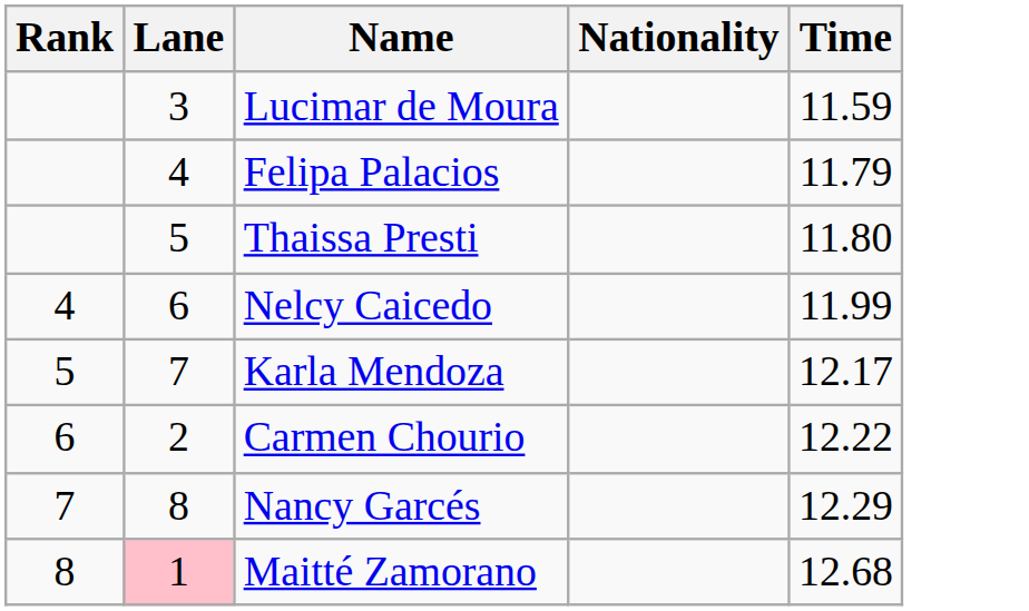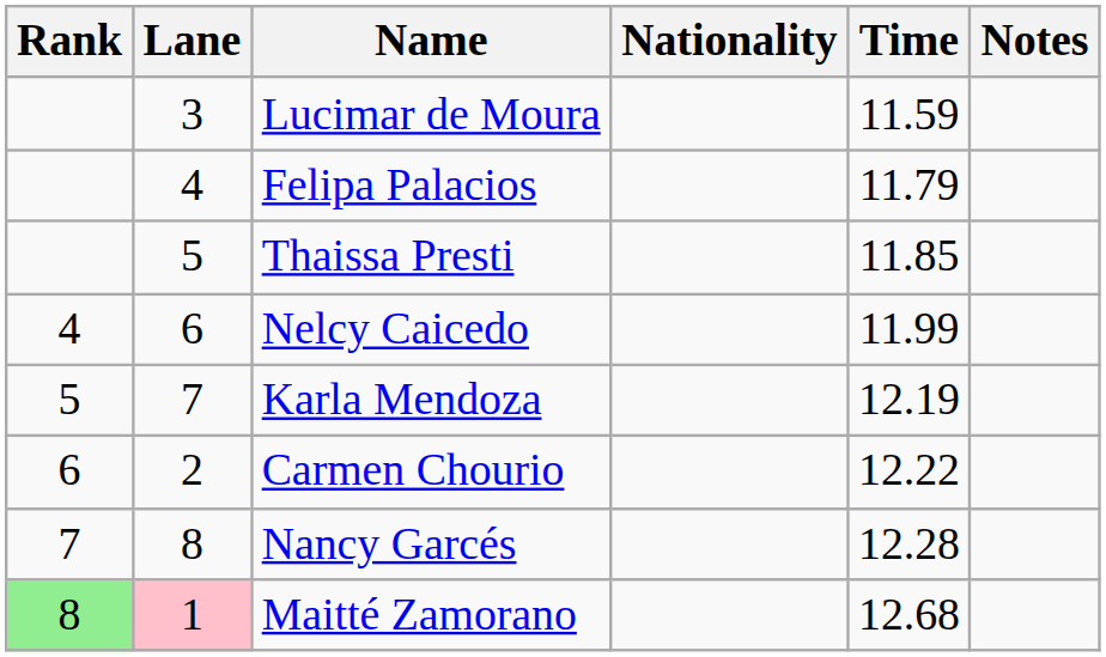 <table class="wikitable sortable" style="text-align:center">
 <tr>
 <th>Rank</th>
 <th>Lane</th>
 <th>Name</th>
 <th>Nationality</th>
 <th>Time</th>
+<th>Notes</th>
 </tr>
 <tr>
 <td></td>
 <td>3</td>
 <td align=left><a href='#'>Lucimar de Moura</a></td>
 <td align=left></td>
 <td>11.59</td>
+<td></td>
 </tr>
 <tr>
 <td></td>
 <td>4</td>
 <td align=left><a href='#'>Felipa Palacios</a></td>
 <td align=left></td>
 <td>11.79</td>
+<td></td>
 </tr>
 <tr>
 <td></td>
 <td>5</td>
 <td align=left><a href='#'>Thaissa Presti</a></td>
 <td align=left></td>
-<td>11.80</td>
+<td>11.85</td>
+<td></td>
 </tr>
 <tr>
 <td>4</td>
 <td>6</td>
 <td align=left><a href='#'>Nelcy Caicedo</a></td>
 <td align=left></td>
 <td>11.99</td>
+<td></td>
 </tr>
 <tr>
 <td>5</td>
 <td>7</td>
 <td align=left><a href='#'>Karla Mendoza</a></td>
 <td align=left></td>
-<td>12.17</td>
+<td>12.19</td>
+<td></td>
 </tr>
 <tr>
 <td>6</td>
 <td>2</td>
 <td align=left><a href='#'>Carmen Chourio</a></td>
 <td align=left></td>
 <td>12.22</td>
+<td></td>
 </tr>
 <tr>
 <td>7</td>
 <td>8</td>
 <td align=left><a href='#'>Nancy Garcés</a></td>
 <td align=left></td>
-<td>12.29</td>
+<td>12.28</td>
+<td></td>
 </tr>
 <tr>
-<td>8</td>
+<td style="background: lightgreen;">8</td>
 <td style="background: pink;">1</td>
 <td align=left><a href='#'>Maitté Zamorano</a></td>
 <td align=left></td>
 <td>12.68</td>
+<td></td>
 </tr>
 </table>
